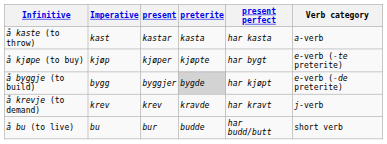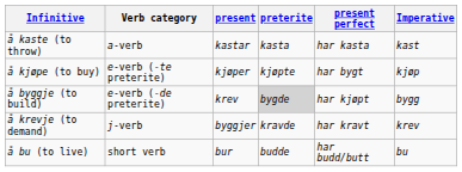 <table class="wikitable">
 <tr>
 <th><a href='#'>Infinitive</a></th>
-<th><a href='#'>Imperative</a></th>
+<th>Verb category</th>
 <th><a href='#'>present</a></th>
 <th><a href='#'>preterite</a></th>
 <th><a href='#'>present perfect</a></th>
-<th>Verb category</th>
+<th><a href='#'>Imperative</a></th>
 </tr>
 <tr>
 <td><em>å kaste</em> (to throw)</td>
-<td><em>kast</em></td>
+<td><em>a</em>-verb</td>
 <td><em>kastar</em></td>
 <td><em>kasta</em></td>
 <td><em>har kasta</em></td>
-<td><em>a</em>-verb</td>
+<td><em>kast</em></td>
 </tr>
 <tr>
 <td><em>å kjøpe</em> (to buy)</td>
-<td><em>kjøp</em></td>
+<td><em>e</em>-verb (<em>-te</em> preterite)</td>
 <td><em>kjøper</em></td>
 <td><em>kjøpte</em></td>
 <td><em>har bygt</em></td>
-<td><em>e</em>-verb (<em>-te</em> preterite)</td>
+<td><em>kjøp</em></td>
 </tr>
 <tr>
 <td><em>å byggje</em> (to build)</td>
-<td><em>bygg</em></td>
-<td><em>byggjer</em></td>
+<td><em>e</em>-verb (<em>-de</em> preterite)</td>
+<td><em>krev</em></td>
 <td style="background: lightgrey;"><em>bygde</em></td>
 <td><em>har kjøpt</em></td>
-<td><em>e</em>-verb (<em>-de</em> preterite)</td>
+<td><em>bygg</em></td>
 </tr>
 <tr>
 <td><em>å krevje</em> (to demand)</td>
-<td><em>krev</em></td>
-<td><em>krev</em></td>
+<td><em>j</em>-verb</td>
+<td><em>byggjer</em></td>
 <td><em>kravde</em></td>
 <td><em>har kravt</em></td>
-<td><em>j</em>-verb</td>
+<td><em>krev</em></td>
 </tr>
 <tr>
 <td><em>å bu</em> (to live)</td>
-<td><em>bu</em></td>
+<td>short verb</td>
 <td><em>bur</em></td>
 <td><em>budde</em></td>
 <td><em>har budd/butt</em></td>
-<td>short verb</td>
+<td><em>bu</em></td>
 </tr>
 </table>
